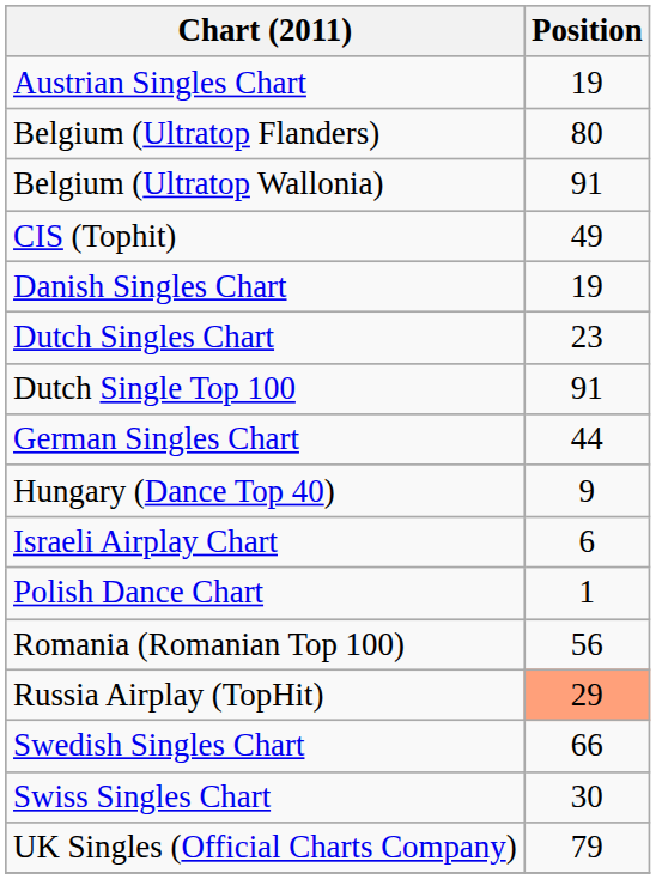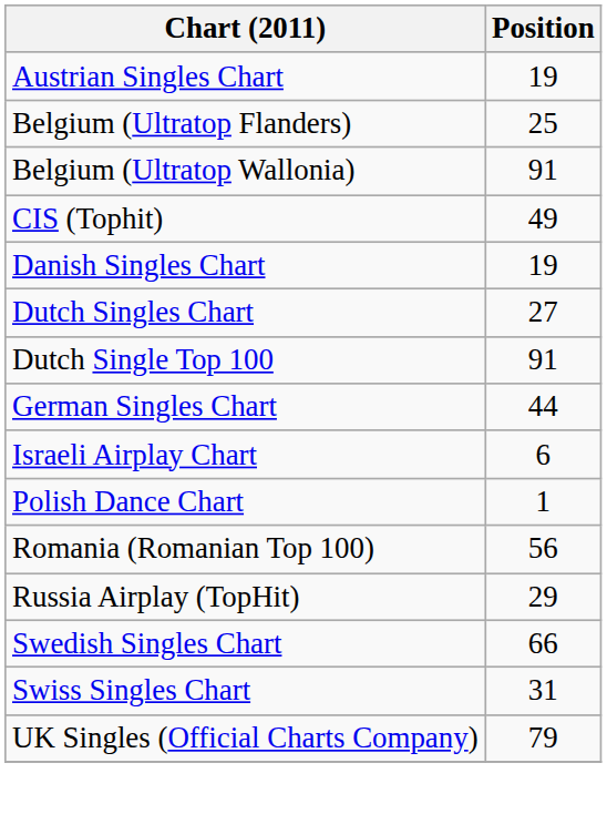 <table class="wikitable plainrowheaders sortable" border="1">
 <tr>
 <th scope="col">Chart (2011)</th>
 <th scope="col">Position</th>
 </tr>
 <tr>
 <td><a href='#'>Austrian Singles Chart</a></td>
 <td style="text-align:center;">19</td>
 </tr>
 <tr>
 <td>Belgium (<a href='#'>Ultratop</a> Flanders)</td>
-<td style="text-align:center;">80</td>
+<td style="text-align:center;">25</td>
 </tr>
 <tr>
 <td>Belgium (<a href='#'>Ultratop</a> Wallonia)</td>
 <td style="text-align:center;">91</td>
 </tr>
 <tr>
 <td><a href='#'>CIS</a> (Tophit)</td>
 <td style="text-align:center;">49</td>
 </tr>
 <tr>
 <td><a href='#'>Danish Singles Chart</a></td>
 <td style="text-align:center;">19</td>
 </tr>
 <tr>
 <td><a href='#'>Dutch Singles Chart</a></td>
-<td style="text-align:center;">23</td>
+<td style="text-align:center;">27</td>
 </tr>
 <tr>
 <td>Dutch <a href='#'>Single Top 100</a></td>
 <td style="text-align:center;">91</td>
 </tr>
 <tr>
 <td><a href='#'>German Singles Chart</a></td>
 <td style="text-align:center;">44</td>
-</tr>
-<tr>
-<td>Hungary (<a href='#'>Dance Top 40</a>)</td>
-<td style="text-align:center;">9</td>
 </tr>
 <tr>
 <td><a href='#'>Israeli Airplay Chart</a></td>
 <td style="text-align:center;">6</td>
 </tr>
 <tr>
 <td><a href='#'>Polish Dance Chart</a></td>
 <td align="center">1</td>
 </tr>
 <tr>
 <td>Romania (Romanian Top 100)</td>
 <td align="center">56</td>
 </tr>
 <tr>
 <td>Russia Airplay (TopHit)</td>
-<td style="background: lightsalmon; text-align:center;">29</td>
+<td style="text-align:center;">29</td>
 </tr>
 <tr>
 <td><a href='#'>Swedish Singles Chart</a></td>
 <td style="text-align:center;">66</td>
 </tr>
 <tr>
 <td><a href='#'>Swiss Singles Chart</a></td>
-<td align="center">30</td>
+<td align="center">31</td>
 </tr>
 <tr>
 <td>UK Singles (<a href='#'>Official Charts Company</a>)</td>
 <td align="center">79</td>
 </tr>
 <tr>
 </tr>
 </table>
